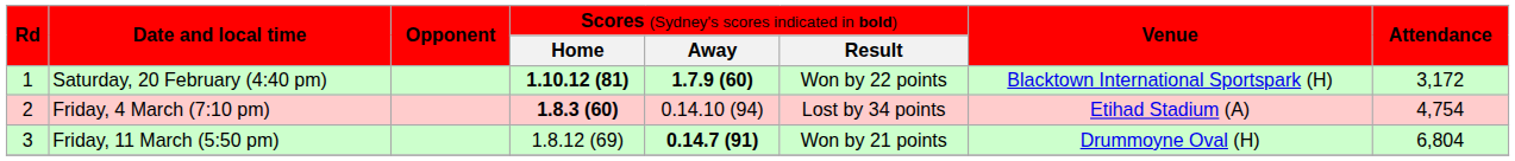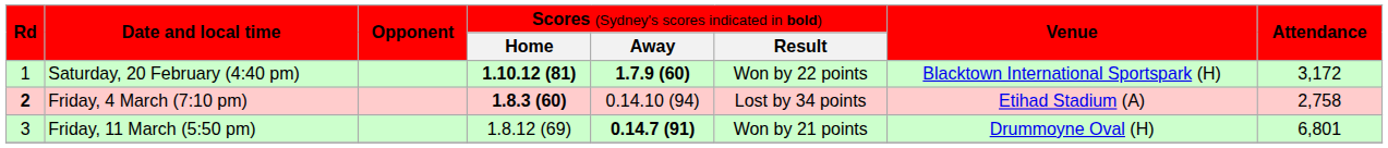 <table class="wikitable" style="font-size:90%; text-align:center; width: 90%; margin-left: auto; margin-right: auto;">
 <tr style="background:#FF0000;" >
 <td rowspan=2><span><strong>Rd</strong> </span></td>
 <td rowspan=2><span><strong>Date and local time</strong></span></td>
 <td rowspan=2><span><strong>Opponent</strong></span></td>
 <td colspan=3><span><strong>Scores</strong> <small>(Sydney's scores indicated in <strong>bold</strong>)</small></span></td>
 <td rowspan=2><span><strong>Venue</strong></span></td>
 <td rowspan=2><span><strong>Attendance</strong></span></td>
 </tr>
 <tr>
 <th><span>Home</span></th>
 <th><span>Away</span></th>
 <th><span>Result</span></th>
 </tr>
 <tr style="background:#cfc;">
 <td>1</td>
 <td align=left>Saturday, 20 February (4:40 pm)</td>
 <td align=left></td>
 <td><strong>1.10.12 (81)</strong></td>
 <td><strong>1.7.9 (60)</strong></td>
 <td>Won by 22 points</td>
 <td><a href='#'>Blacktown International Sportspark</a> (H)</td>
 <td>3,172</td>
 </tr>
 <tr style="background:#fcc;">
-<td>2</td>
+<td><strong>2</strong></td>
 <td align=left>Friday, 4 March (7:10 pm)</td>
 <td align=left></td>
 <td><strong>1.8.3 (60)</strong></td>
 <td>0.14.10 (94)</td>
 <td>Lost by 34 points</td>
 <td><a href='#'>Etihad Stadium</a> (A)</td>
-<td>4,754</td>
+<td>2,758</td>
 </tr>
 <tr style="background:#cfc;">
 <td>3</td>
 <td align=left>Friday, 11 March (5:50 pm)</td>
 <td align=left></td>
 <td>1.8.12 (69)</td>
 <td><strong>0.14.7 (91)</strong></td>
 <td>Won by 21 points</td>
 <td><a href='#'>Drummoyne Oval</a> (H)</td>
-<td>6,804</td>
+<td>6,801</td>
 </tr>
 <tr>
 </tr>
 </table>
